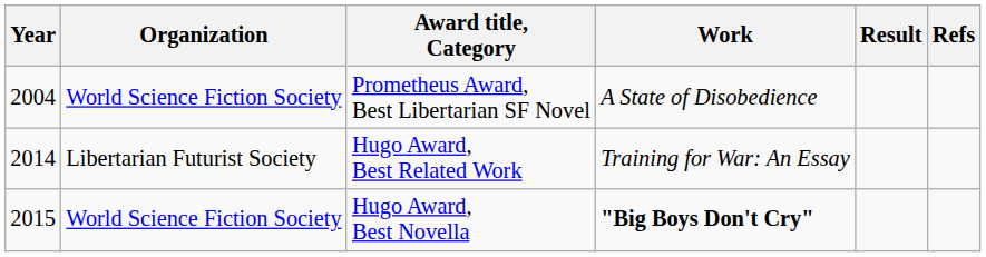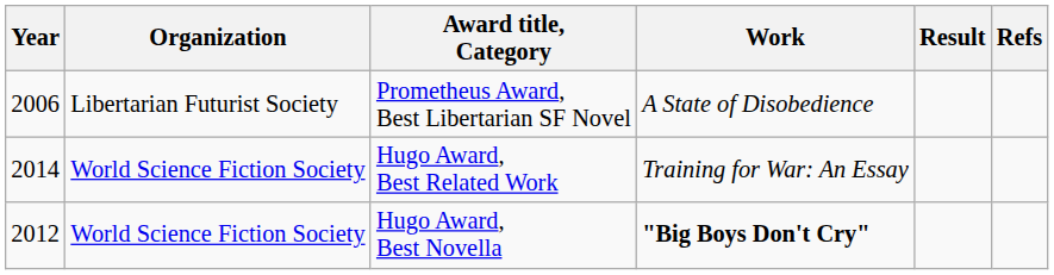 <table class="wikitable">
 <tr>
 <th scope="col">Year</th>
 <th scope="col">Organization</th>
 <th scope="col">Award title,<br>Category</th>
 <th scope="col">Work</th>
 <th scope="col">Result</th>
 <th scope="col">Refs<br></th>
 </tr>
 <tr>
-<td>2004</td>
-<td><a href='#'>World Science Fiction Society</a></td>
+<td>2006</td>
+<td>Libertarian Futurist Society</td>
 <td><a href='#'>Prometheus Award</a>,<br>Best Libertarian SF Novel</td>
 <td><em>A State of Disobedience</em></td>
 <td></td>
 <td></td>
 </tr>
 <tr>
 <td>2014</td>
-<td>Libertarian Futurist Society</td>
+<td><a href='#'>World Science Fiction Society</a></td>
 <td><a href='#'>Hugo Award</a>,<br><a href='#'>Best Related Work</a></td>
 <td><em>Training for War: An Essay</em></td>
 <td></td>
 <td></td>
 </tr>
 <tr>
-<td>2015</td>
+<td>2012</td>
 <td><a href='#'>World Science Fiction Society</a></td>
 <td><a href='#'>Hugo Award</a>,<br><a href='#'>Best Novella</a></td>
 <td><strong>"Big Boys Don't Cry"</strong></td>
 <td></td>
 <td></td>
 </tr>
 </table>
